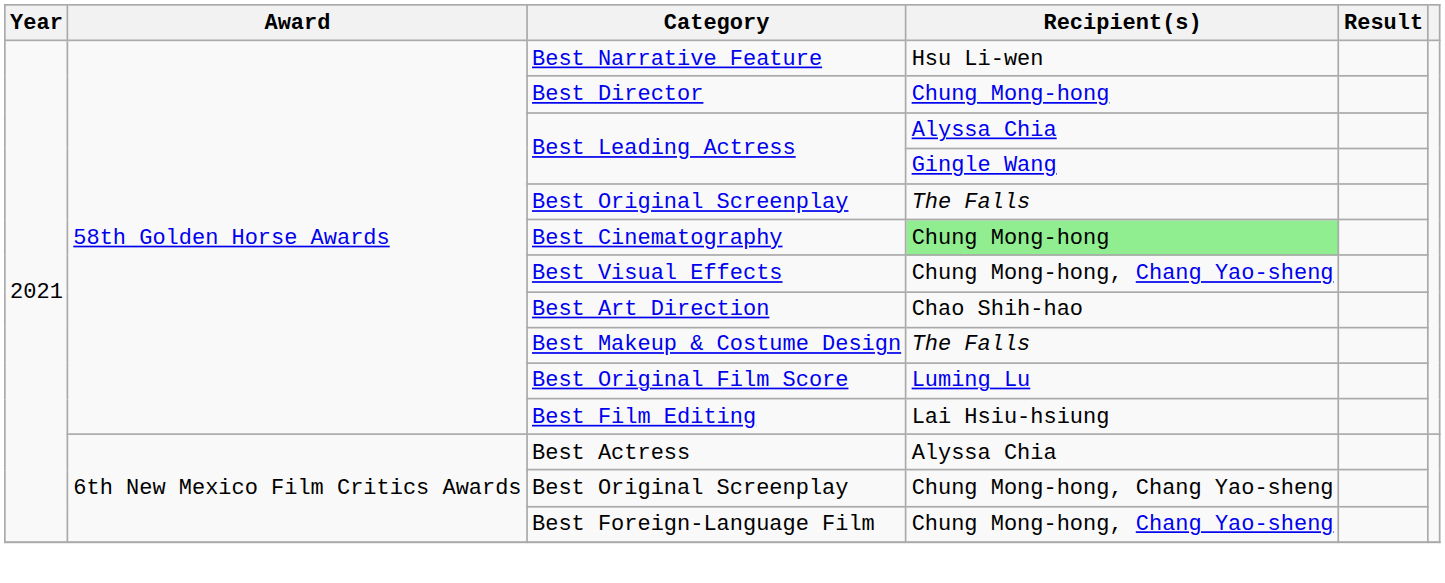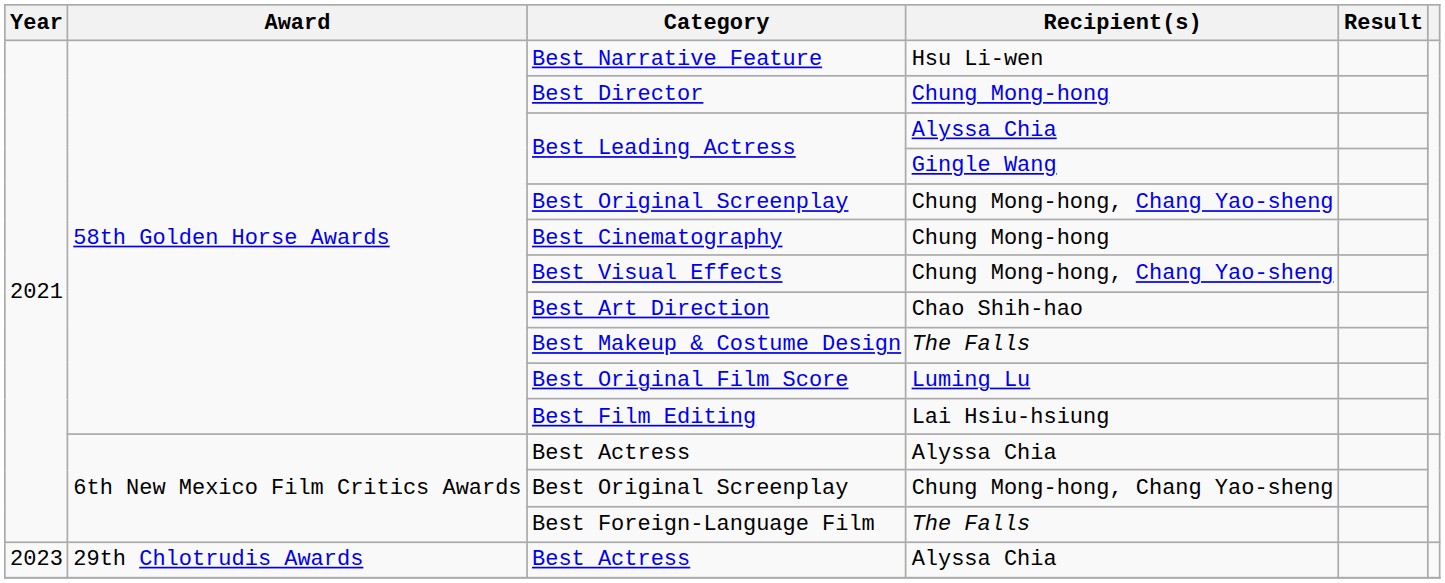 <table class="wikitable sortable plainrowheaders">
 <tr>
 <th scope="col">Year</th>
 <th scope="col">Award</th>
 <th scope="col">Category</th>
 <th scope="col">Recipient(s)</th>
 <th scope="col">Result</th>
 <th scope="col" class="unsortable"></th>
 </tr>
 <tr>
 <td rowspan="14">2021</td>
 <td rowspan="11"><a href='#'>58th Golden Horse Awards</a></td>
 <td><a href='#'>Best Narrative Feature</a></td>
 <td>Hsu Li-wen</td>
 <td></td>
 <td align="center" rowspan="11"></td>
 </tr>
 <tr>
 <td><a href='#'>Best Director</a></td>
 <td><a href='#'>Chung Mong-hong</a></td>
 <td></td>
 </tr>
 <tr>
 <td rowspan="2"><a href='#'>Best Leading Actress</a></td>
 <td><a href='#'>Alyssa Chia</a></td>
 <td></td>
 </tr>
 <tr>
 <td><a href='#'>Gingle Wang</a></td>
 <td></td>
 </tr>
 <tr>
 <td><a href='#'>Best Original Screenplay</a></td>
-<td><em>The Falls</em></td>
+<td>Chung Mong-hong, <a href='#'>Chang Yao-sheng</a></td>
 <td></td>
 </tr>
 <tr>
 <td><a href='#'>Best Cinematography</a></td>
-<td style="background: lightgreen;">Chung Mong-hong</td>
+<td>Chung Mong-hong</td>
 <td></td>
 </tr>
 <tr>
 <td><a href='#'>Best Visual Effects</a></td>
 <td>Chung Mong-hong, <a href='#'>Chang Yao-sheng</a></td>
 <td></td>
 </tr>
 <tr>
 <td><a href='#'>Best Art Direction</a></td>
 <td>Chao Shih-hao</td>
 <td></td>
 </tr>
 <tr>
 <td><a href='#'>Best Makeup & Costume Design</a></td>
 <td><em>The Falls</em></td>
 <td></td>
 </tr>
 <tr>
 <td><a href='#'>Best Original Film Score</a></td>
 <td><a href='#'>Luming Lu</a></td>
 <td></td>
 </tr>
 <tr>
 <td><a href='#'>Best Film Editing</a></td>
 <td>Lai Hsiu-hsiung</td>
 <td></td>
 </tr>
 <tr>
 <td rowspan="3">6th New Mexico Film Critics Awards</td>
 <td>Best Actress</td>
 <td>Alyssa Chia</td>
 <td></td>
 <td align="center" rowspan="3"></td>
 </tr>
 <tr>
 <td>Best Original Screenplay</td>
 <td>Chung Mong-hong, Chang Yao-sheng</td>
 <td></td>
 </tr>
 <tr>
 <td>Best Foreign-Language Film</td>
-<td>Chung Mong-hong, <a href='#'>Chang Yao-sheng</a></td>
+<td><em>The Falls</em></td>
 <td></td>
+</tr>
+<tr>
+<td>2023</td>
+<td>29th <a href='#'>Chlotrudis Awards</a></td>
+<td><a href='#'>Best Actress</a></td>
+<td>Alyssa Chia</td>
+<td></td>
+<td align="center"></td>
 </tr>
 <tr>
 </tr>
 </table>
